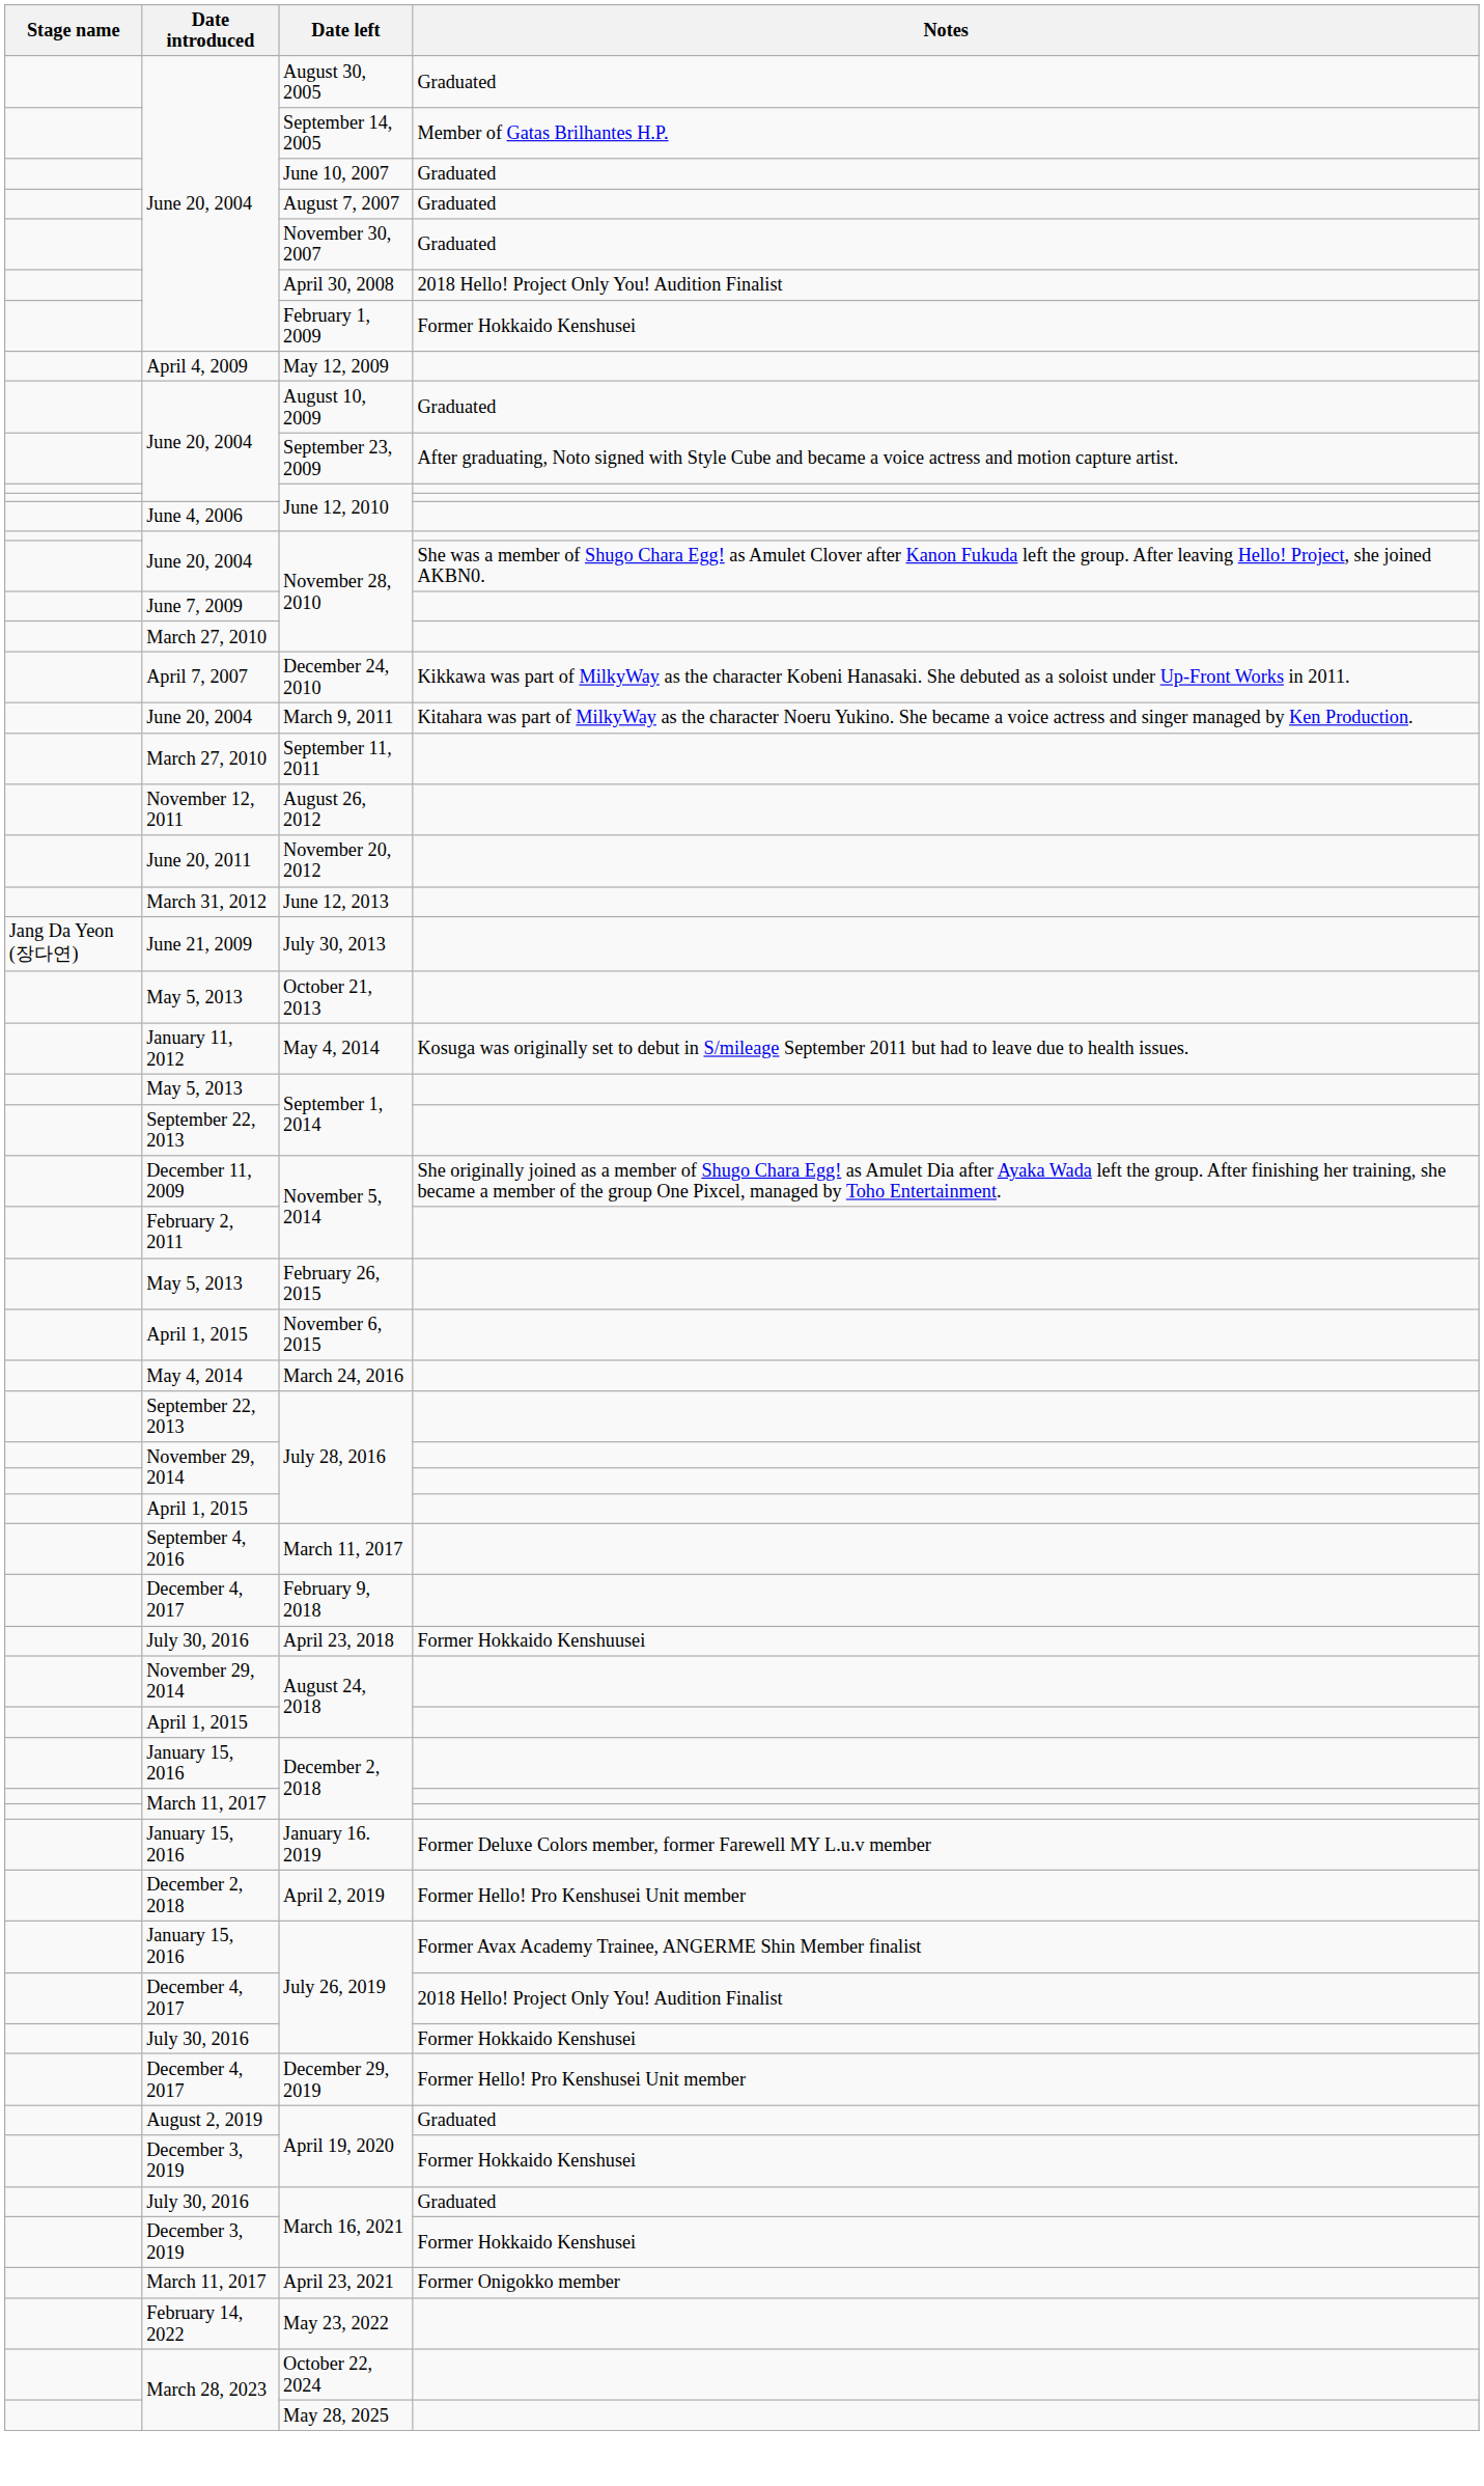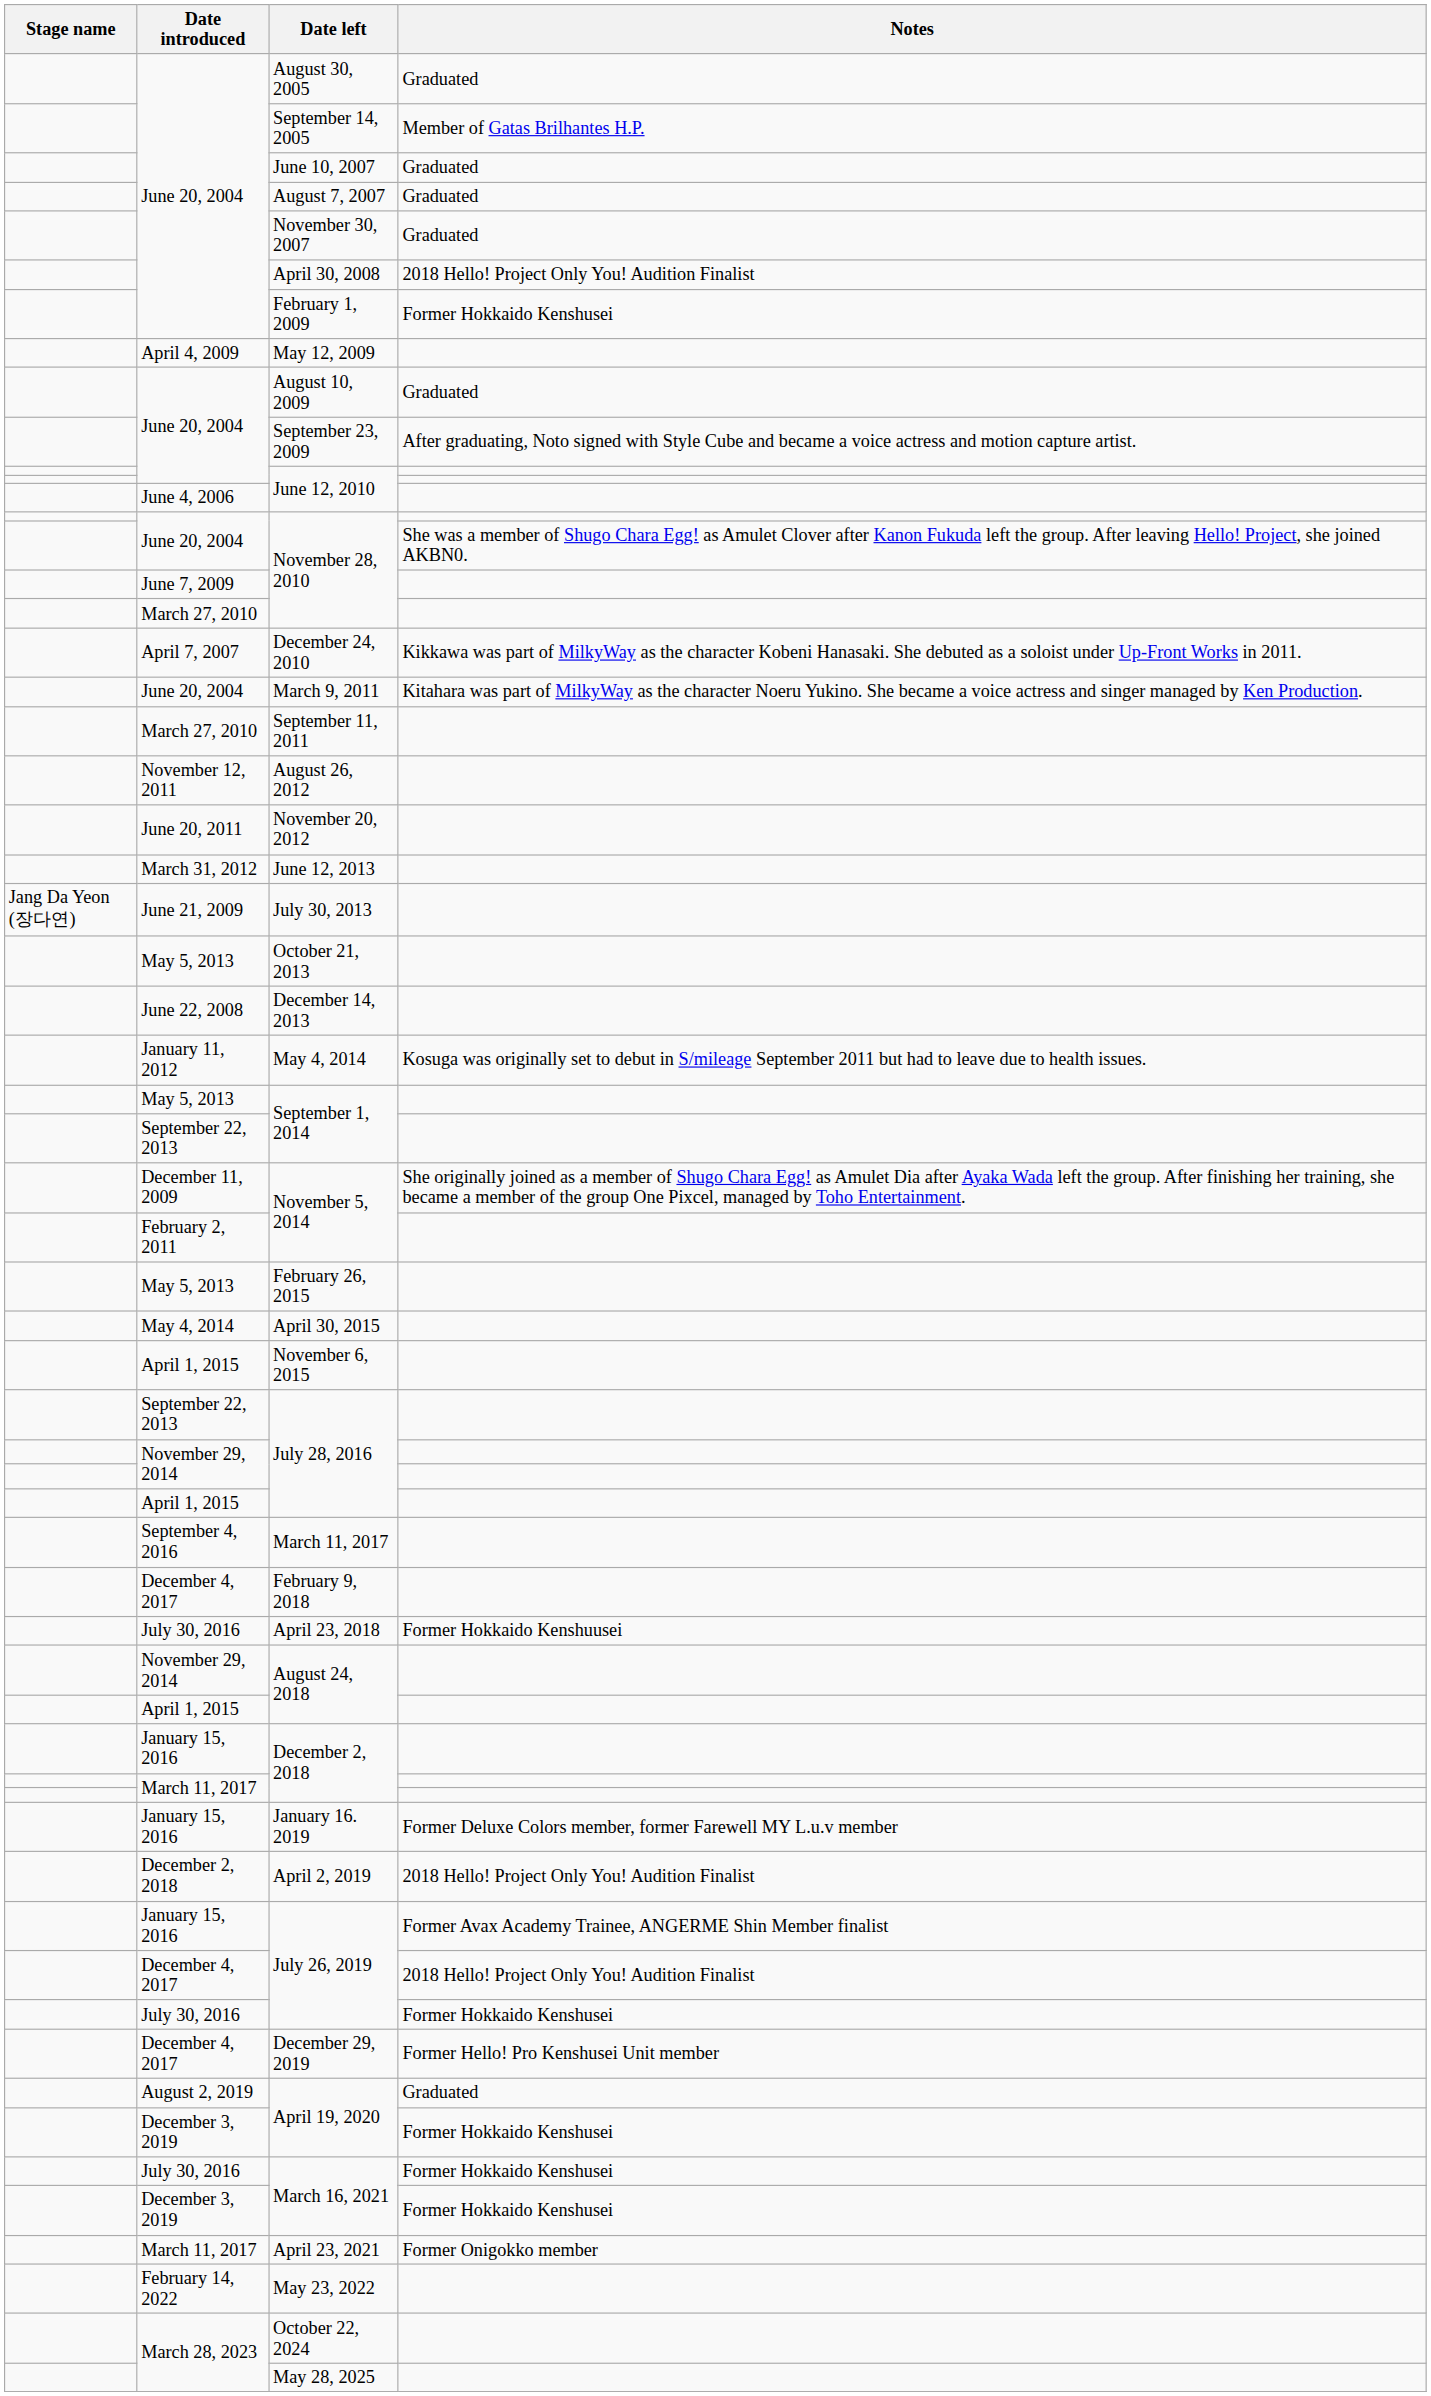 <table class="wikitable sortable">
 <tr>
 <th align="center">Stage name</th>
 <th align="center">Date introduced</th>
 <th align="center">Date left</th>
 <th align="center">Notes</th>
 </tr>
 <tr>
 <td></td>
 <td rowspan="7">June 20, 2004</td>
 <td>August 30, 2005</td>
 <td>Graduated</td>
 </tr>
 <tr>
 <td></td>
 <td>September 14, 2005</td>
 <td>Member of <a href='#'>Gatas Brilhantes H.P.</a></td>
 </tr>
 <tr>
 <td></td>
 <td>June 10, 2007</td>
 <td>Graduated</td>
 </tr>
 <tr>
 <td></td>
 <td>August 7, 2007</td>
 <td>Graduated</td>
 </tr>
 <tr>
 <td></td>
 <td>November 30, 2007</td>
 <td>Graduated</td>
 </tr>
 <tr>
 <td></td>
 <td>April 30, 2008</td>
 <td>2018 Hello! Project Only You! Audition Finalist</td>
 </tr>
 <tr>
 <td></td>
 <td>February 1, 2009</td>
 <td>Former Hokkaido Kenshusei</td>
 </tr>
 <tr>
 <td></td>
 <td>April 4, 2009</td>
 <td>May 12, 2009</td>
 <td></td>
 </tr>
 <tr>
 <td></td>
 <td rowspan="4">June 20, 2004</td>
 <td>August 10, 2009</td>
 <td>Graduated</td>
 </tr>
 <tr>
 <td></td>
 <td>September 23, 2009</td>
 <td>After graduating, Noto signed with Style Cube and became a voice actress and motion capture artist.</td>
 </tr>
 <tr>
 <td></td>
 <td rowspan="3">June 12, 2010</td>
 <td></td>
 </tr>
 <tr>
 <td></td>
 <td></td>
 </tr>
 <tr>
 <td></td>
 <td>June 4, 2006</td>
 <td></td>
 </tr>
 <tr>
 <td></td>
 <td rowspan="2">June 20, 2004</td>
 <td rowspan="4">November 28, 2010</td>
 <td></td>
 </tr>
 <tr>
 <td></td>
 <td>She was a member of <a href='#'>Shugo Chara Egg!</a> as Amulet Clover after <a href='#'>Kanon Fukuda</a> left the group. After leaving <a href='#'>Hello! Project</a>, she joined AKBN0.</td>
 </tr>
 <tr>
 <td></td>
 <td>June 7, 2009</td>
 <td></td>
 </tr>
 <tr>
 <td></td>
 <td>March 27, 2010</td>
 <td></td>
 </tr>
 <tr>
 <td></td>
 <td>April 7, 2007</td>
 <td>December 24, 2010</td>
 <td>Kikkawa was part of <a href='#'>MilkyWay</a> as the character Kobeni Hanasaki. She debuted as a soloist under <a href='#'>Up-Front Works</a> in 2011.</td>
 </tr>
 <tr>
 <td></td>
 <td>June 20, 2004</td>
 <td>March 9, 2011</td>
 <td>Kitahara was part of <a href='#'>MilkyWay</a> as the character Noeru Yukino. She became a voice actress and singer managed by <a href='#'>Ken Production</a>.</td>
 </tr>
 <tr>
 <td></td>
 <td>March 27, 2010</td>
 <td>September 11, 2011</td>
 <td></td>
 </tr>
 <tr>
 <td></td>
 <td>November 12, 2011</td>
 <td>August 26, 2012</td>
 <td></td>
 </tr>
 <tr>
 <td></td>
 <td>June 20, 2011</td>
 <td>November 20, 2012</td>
 <td></td>
 </tr>
 <tr>
 <td></td>
 <td>March 31, 2012</td>
 <td>June 12, 2013</td>
 <td></td>
 </tr>
 <tr>
 <td>Jang Da Yeon (장다연)</td>
 <td>June 21, 2009</td>
 <td>July 30, 2013</td>
 <td></td>
 </tr>
 <tr>
 <td></td>
 <td>May 5, 2013</td>
 <td>October 21, 2013</td>
 <td></td>
 </tr>
 <tr>
 <td></td>
+<td>June 22, 2008</td>
+<td>December 14, 2013</td>
+<td></td>
+</tr>
+<tr>
+<td></td>
 <td>January 11, 2012</td>
 <td>May 4, 2014</td>
 <td>Kosuga was originally set to debut in <a href='#'>S/mileage</a> September 2011 but had to leave due to health issues.</td>
 </tr>
 <tr>
 <td></td>
 <td>May 5, 2013</td>
 <td rowspan="2">September 1, 2014</td>
 <td></td>
 </tr>
 <tr>
 <td></td>
 <td>September 22, 2013</td>
 <td></td>
 </tr>
 <tr>
 <td></td>
 <td>December 11, 2009</td>
 <td rowspan="2">November 5, 2014</td>
 <td>She originally joined as a member of <a href='#'>Shugo Chara Egg!</a> as Amulet Dia after <a href='#'>Ayaka Wada</a> left the group. After finishing her training, she became a member of the group One Pixcel, managed by <a href='#'>Toho Entertainment</a>.</td>
 </tr>
 <tr>
 <td></td>
 <td>February 2, 2011</td>
 <td></td>
 </tr>
 <tr>
 <td></td>
 <td>May 5, 2013</td>
 <td>February 26, 2015</td>
 <td></td>
 </tr>
 <tr>
 <td></td>
-<td>April 1, 2015</td>
-<td>November 6, 2015</td>
+<td>May 4, 2014</td>
+<td>April 30, 2015</td>
 <td></td>
 </tr>
 <tr>
 <td></td>
-<td>May 4, 2014</td>
-<td>March 24, 2016</td>
+<td>April 1, 2015</td>
+<td>November 6, 2015</td>
 <td></td>
 </tr>
 <tr>
 <td></td>
 <td>September 22, 2013</td>
 <td rowspan="4">July 28, 2016</td>
 <td></td>
 </tr>
 <tr>
 <td></td>
 <td rowspan="2">November 29, 2014</td>
 <td></td>
 </tr>
 <tr>
 <td></td>
 <td></td>
 </tr>
 <tr>
 <td></td>
 <td>April 1, 2015</td>
 <td></td>
 </tr>
 <tr>
 <td></td>
 <td>September 4, 2016</td>
 <td>March 11, 2017</td>
 <td></td>
 </tr>
 <tr>
 <td></td>
 <td>December 4, 2017</td>
 <td>February 9, 2018</td>
 <td></td>
 </tr>
 <tr>
 <td></td>
 <td>July 30, 2016</td>
 <td>April 23, 2018</td>
 <td>Former Hokkaido Kenshuusei</td>
 </tr>
 <tr>
 <td></td>
 <td>November 29, 2014</td>
 <td rowspan="2">August 24, 2018</td>
 <td></td>
 </tr>
 <tr>
 <td></td>
 <td>April 1, 2015</td>
 <td></td>
 </tr>
 <tr>
 <td></td>
 <td>January 15, 2016</td>
 <td rowspan="3">December 2, 2018</td>
 <td></td>
 </tr>
 <tr>
 <td></td>
 <td rowspan="2">March 11, 2017</td>
 <td></td>
 </tr>
 <tr>
 <td></td>
 <td></td>
 </tr>
 <tr>
 <td></td>
 <td>January 15, 2016</td>
 <td>January 16. 2019</td>
 <td>Former Deluxe Colors member, former Farewell MY L.u.v member</td>
 </tr>
 <tr>
 <td></td>
 <td>December 2, 2018</td>
 <td>April 2, 2019</td>
-<td>Former Hello! Pro Kenshusei Unit member</td>
+<td>2018 Hello! Project Only You! Audition Finalist</td>
 </tr>
 <tr>
 <td></td>
 <td>January 15, 2016</td>
 <td rowspan="3">July 26, 2019</td>
 <td>Former Avax Academy Trainee, ANGERME Shin Member finalist</td>
 </tr>
 <tr>
 <td></td>
 <td>December 4, 2017</td>
 <td>2018 Hello! Project Only You! Audition Finalist</td>
 </tr>
 <tr>
 <td></td>
 <td>July 30, 2016</td>
 <td>Former Hokkaido Kenshusei</td>
 </tr>
 <tr>
 <td></td>
 <td>December 4, 2017</td>
 <td>December 29, 2019</td>
 <td>Former Hello! Pro Kenshusei Unit member</td>
 </tr>
 <tr>
 <td></td>
 <td>August 2, 2019</td>
 <td rowspan="2">April 19, 2020</td>
 <td>Graduated</td>
 </tr>
 <tr>
 <td></td>
 <td>December 3, 2019</td>
 <td>Former Hokkaido Kenshusei</td>
 </tr>
 <tr>
 <td></td>
 <td>July 30, 2016</td>
 <td rowspan="2">March 16, 2021</td>
-<td>Graduated</td>
+<td>Former Hokkaido Kenshusei</td>
 </tr>
 <tr>
 <td></td>
 <td>December 3, 2019</td>
 <td>Former Hokkaido Kenshusei</td>
 </tr>
 <tr>
 <td></td>
 <td>March 11, 2017</td>
 <td>April 23, 2021</td>
 <td>Former Onigokko member</td>
 </tr>
 <tr>
 <td></td>
 <td>February 14, 2022</td>
 <td>May 23, 2022</td>
 <td></td>
 </tr>
 <tr>
 <td></td>
 <td rowspan="2">March 28, 2023</td>
 <td>October 22, 2024</td>
 <td></td>
 </tr>
 <tr>
 <td></td>
 <td>May 28, 2025</td>
 <td></td>
 </tr>
 <tr>
 </tr>
 </table>
